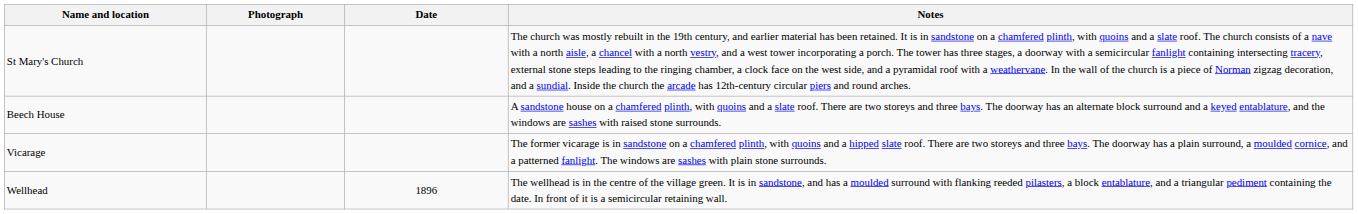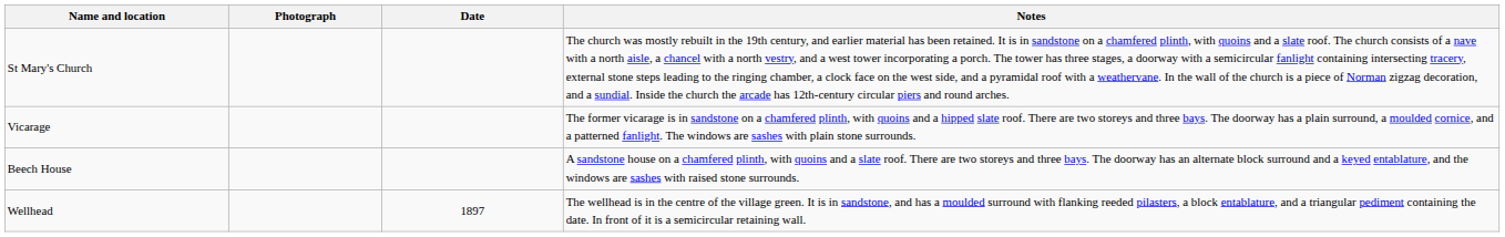 <table class="wikitable sortable plainrowheaders" style="width:100%;border:0px;text-align:left;line-height:150%;">
 <tr>
 <th scope="col"  style="width:150px">Name and location</th>
 <th scope="col"  style="width:100px" class="unsortable">Photograph</th>
 <th scope="col"  style="width:120px">Date</th>
 <th scope="col"  style="width:650px" class="unsortable">Notes</th>
 </tr>
 <tr>
 <td>St Mary's Church<br><small></small></td>
 <td></td>
 <td align="center"></td>
 <td>The church was mostly rebuilt in the 19th century, and earlier material has been retained.  It is in <a href='#'>sandstone</a> on a <a href='#'>chamfered</a> <a href='#'>plinth</a>, with <a href='#'>quoins</a> and a <a href='#'>slate</a> roof.  The church consists of a <a href='#'>nave</a> with a north <a href='#'>aisle</a>, a <a href='#'>chancel</a> with a north <a href='#'>vestry</a>, and a west tower incorporating a porch.  The tower has three stages, a doorway with a semicircular <a href='#'>fanlight</a> containing intersecting <a href='#'>tracery</a>, external stone steps leading to the ringing chamber, a clock face on the west side, and a pyramidal roof with a <a href='#'>weathervane</a>.  In the wall of the church is a piece of <a href='#'>Norman</a> zigzag decoration, and a <a href='#'>sundial</a>.  Inside the church the <a href='#'>arcade</a> has 12th-century circular <a href='#'>piers</a> and round arches.</td>
 </tr>
 <tr>
+<td>Vicarage<br><small></small></td>
+<td></td>
+<td align="center"></td>
+<td>The former vicarage is in <a href='#'>sandstone</a> on a <a href='#'>chamfered</a> <a href='#'>plinth</a>, with <a href='#'>quoins</a> and a <a href='#'>hipped</a> <a href='#'>slate</a> roof.  There are two storeys and three <a href='#'>bays</a>.  The doorway has a plain surround, a <a href='#'>moulded</a> <a href='#'>cornice</a>, and a patterned <a href='#'>fanlight</a>.  The windows are <a href='#'>sashes</a> with plain stone surrounds.</td>
+</tr>
+<tr>
 <td>Beech House<br><small></small></td>
 <td></td>
 <td align="center"></td>
 <td>A <a href='#'>sandstone</a> house on a <a href='#'>chamfered</a> <a href='#'>plinth</a>, with <a href='#'>quoins</a> and a <a href='#'>slate</a> roof.  There are two storeys and three <a href='#'>bays</a>.  The doorway has an alternate block surround and a <a href='#'>keyed</a> <a href='#'>entablature</a>, and the windows are <a href='#'>sashes</a> with raised stone surrounds.</td>
 </tr>
 <tr>
-<td>Vicarage<br><small></small></td>
-<td></td>
-<td align="center"></td>
-<td>The former vicarage is in <a href='#'>sandstone</a> on a <a href='#'>chamfered</a> <a href='#'>plinth</a>, with <a href='#'>quoins</a> and a <a href='#'>hipped</a> <a href='#'>slate</a> roof.  There are two storeys and three <a href='#'>bays</a>.  The doorway has a plain surround, a <a href='#'>moulded</a> <a href='#'>cornice</a>, and a patterned <a href='#'>fanlight</a>.  The windows are <a href='#'>sashes</a> with plain stone surrounds.</td>
-</tr>
-<tr>
 <td>Wellhead<br><small></small></td>
 <td></td>
-<td align="center">1896</td>
+<td align="center">1897</td>
 <td>The wellhead is in the centre of the village green.  It is in <a href='#'>sandstone</a>, and has a <a href='#'>moulded</a> surround with flanking reeded <a href='#'>pilasters</a>, a block <a href='#'>entablature</a>, and a triangular <a href='#'>pediment</a> containing the date.  In front of it is a semicircular retaining wall.</td>
 </tr>
 <tr>
 </tr>
 </table>
